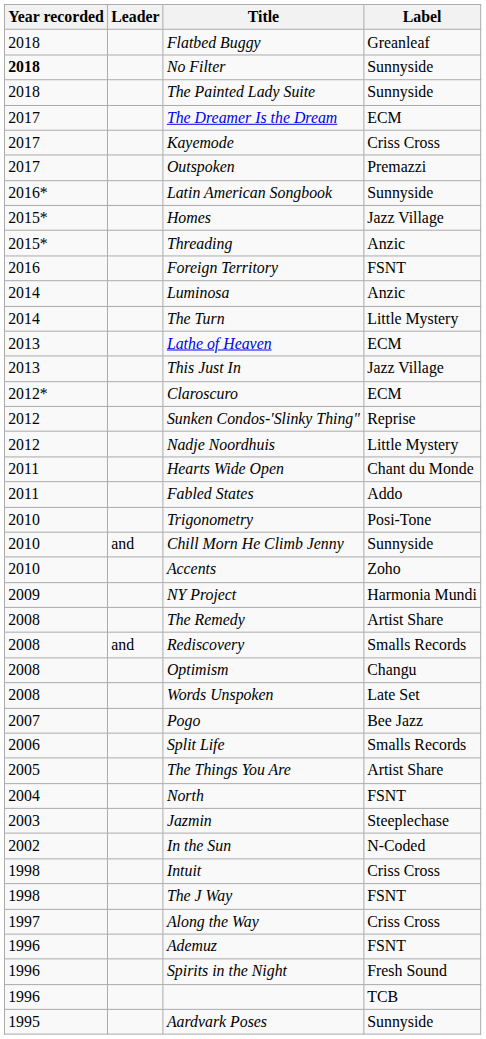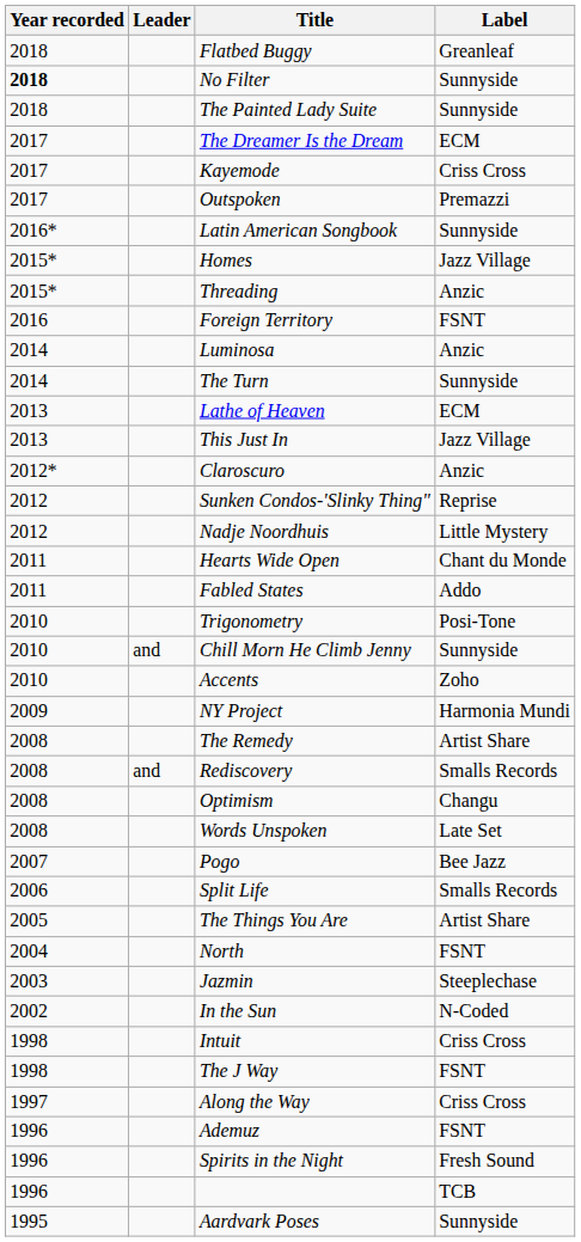 <table class="wikitable sortable">
 <tr>
 <th>Year recorded</th>
 <th>Leader</th>
 <th>Title</th>
 <th>Label</th>
 </tr>
 <tr>
 <td>2018</td>
 <td></td>
 <td><em>Flatbed Buggy</em></td>
 <td>Greanleaf</td>
 </tr>
 <tr>
 <td><strong>2018</strong></td>
 <td></td>
 <td><em>No Filter</em></td>
 <td>Sunnyside</td>
 </tr>
 <tr>
 <td>2018</td>
 <td></td>
 <td><em>The Painted Lady Suite</em></td>
 <td>Sunnyside</td>
 </tr>
 <tr>
 <td>2017</td>
 <td></td>
 <td><em><a href='#'>The Dreamer Is the Dream</a></em></td>
 <td>ECM</td>
 </tr>
 <tr>
 <td>2017</td>
 <td></td>
 <td><em>Kayemode</em></td>
 <td>Criss Cross</td>
 </tr>
 <tr>
 <td>2017</td>
 <td></td>
 <td><em>Outspoken</em></td>
 <td>Premazzi</td>
 </tr>
 <tr>
 <td>2016*</td>
 <td></td>
 <td><em>Latin American Songbook</em></td>
 <td>Sunnyside</td>
 </tr>
 <tr>
 <td>2015*</td>
 <td></td>
 <td><em>Homes</em></td>
 <td>Jazz Village</td>
 </tr>
 <tr>
 <td>2015*</td>
 <td></td>
 <td><em>Threading</em></td>
 <td>Anzic</td>
 </tr>
 <tr>
 <td>2016</td>
 <td></td>
 <td><em>Foreign Territory</em></td>
 <td>FSNT</td>
 </tr>
 <tr>
 <td>2014</td>
 <td></td>
 <td><em>Luminosa</em></td>
 <td>Anzic</td>
 </tr>
 <tr>
 <td>2014</td>
 <td></td>
 <td><em>The Turn</em></td>
-<td>Little Mystery</td>
+<td>Sunnyside</td>
 </tr>
 <tr>
 <td>2013</td>
 <td></td>
 <td><em><a href='#'>Lathe of Heaven</a></em></td>
 <td>ECM</td>
 </tr>
 <tr>
 <td>2013</td>
 <td></td>
 <td><em>This Just In</em></td>
 <td>Jazz Village</td>
 </tr>
 <tr>
 <td>2012*</td>
 <td></td>
 <td><em>Claroscuro</em></td>
-<td>ECM</td>
+<td>Anzic</td>
 </tr>
 <tr>
 <td>2012</td>
 <td></td>
 <td><em>Sunken Condos-'Slinky Thing"</em></td>
 <td>Reprise</td>
 </tr>
 <tr>
 <td>2012</td>
 <td></td>
 <td><em>Nadje Noordhuis</em></td>
 <td>Little Mystery</td>
 </tr>
 <tr>
 <td>2011</td>
 <td></td>
 <td><em>Hearts Wide Open</em></td>
 <td>Chant du Monde</td>
 </tr>
 <tr>
 <td>2011</td>
 <td></td>
 <td><em>Fabled States</em></td>
 <td>Addo</td>
 </tr>
 <tr>
 <td>2010</td>
 <td></td>
 <td><em>Trigonometry</em></td>
 <td>Posi-Tone</td>
 </tr>
 <tr>
 <td>2010</td>
 <td> and </td>
 <td><em>Chill Morn He Climb Jenny</em></td>
 <td>Sunnyside</td>
 </tr>
 <tr>
 <td>2010</td>
 <td></td>
 <td><em>Accents</em></td>
 <td>Zoho</td>
 </tr>
 <tr>
 <td>2009</td>
 <td></td>
 <td><em>NY Project</em></td>
 <td>Harmonia Mundi</td>
 </tr>
 <tr>
 <td>2008</td>
 <td></td>
 <td><em>The Remedy</em></td>
 <td>Artist Share</td>
 </tr>
 <tr>
 <td>2008</td>
 <td> and </td>
 <td><em>Rediscovery</em></td>
 <td>Smalls Records</td>
 </tr>
 <tr>
 <td>2008</td>
 <td></td>
 <td><em>Optimism</em></td>
 <td>Changu</td>
 </tr>
 <tr>
 <td>2008</td>
 <td></td>
 <td><em>Words Unspoken</em></td>
 <td>Late Set</td>
 </tr>
 <tr>
 <td>2007</td>
 <td></td>
 <td><em>Pogo</em></td>
 <td>Bee Jazz</td>
 </tr>
 <tr>
 <td>2006</td>
 <td></td>
 <td><em>Split Life</em></td>
 <td>Smalls Records</td>
 </tr>
 <tr>
 <td>2005</td>
 <td></td>
 <td><em>The Things You Are</em></td>
 <td>Artist Share</td>
 </tr>
 <tr>
 <td>2004</td>
 <td></td>
 <td><em>North</em></td>
 <td>FSNT</td>
 </tr>
 <tr>
 <td>2003</td>
 <td></td>
 <td><em>Jazmin</em></td>
 <td>Steeplechase</td>
 </tr>
 <tr>
 <td>2002</td>
 <td></td>
 <td><em>In the Sun</em></td>
 <td>N-Coded</td>
 </tr>
 <tr>
 <td>1998</td>
 <td></td>
 <td><em>Intuit</em></td>
 <td>Criss Cross</td>
 </tr>
 <tr>
 <td>1998</td>
 <td></td>
 <td><em>The J Way</em></td>
 <td>FSNT</td>
 </tr>
 <tr>
 <td>1997</td>
 <td></td>
 <td><em>Along the Way</em></td>
 <td>Criss Cross</td>
 </tr>
 <tr>
 <td>1996</td>
 <td></td>
 <td><em>Ademuz</em></td>
 <td>FSNT</td>
 </tr>
 <tr>
 <td>1996</td>
 <td></td>
 <td><em>Spirits in the Night</em></td>
 <td>Fresh Sound</td>
 </tr>
 <tr>
 <td>1996</td>
 <td></td>
 <td></td>
 <td>TCB</td>
 </tr>
 <tr>
 <td>1995</td>
 <td></td>
 <td><em>Aardvark Poses</em></td>
 <td>Sunnyside</td>
 </tr>
 </table>
